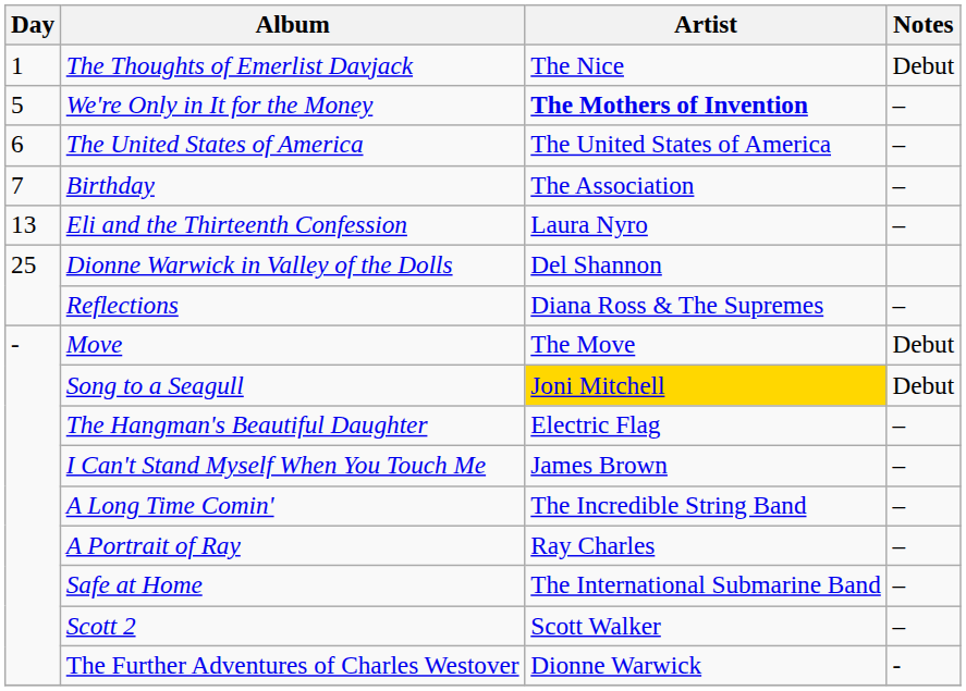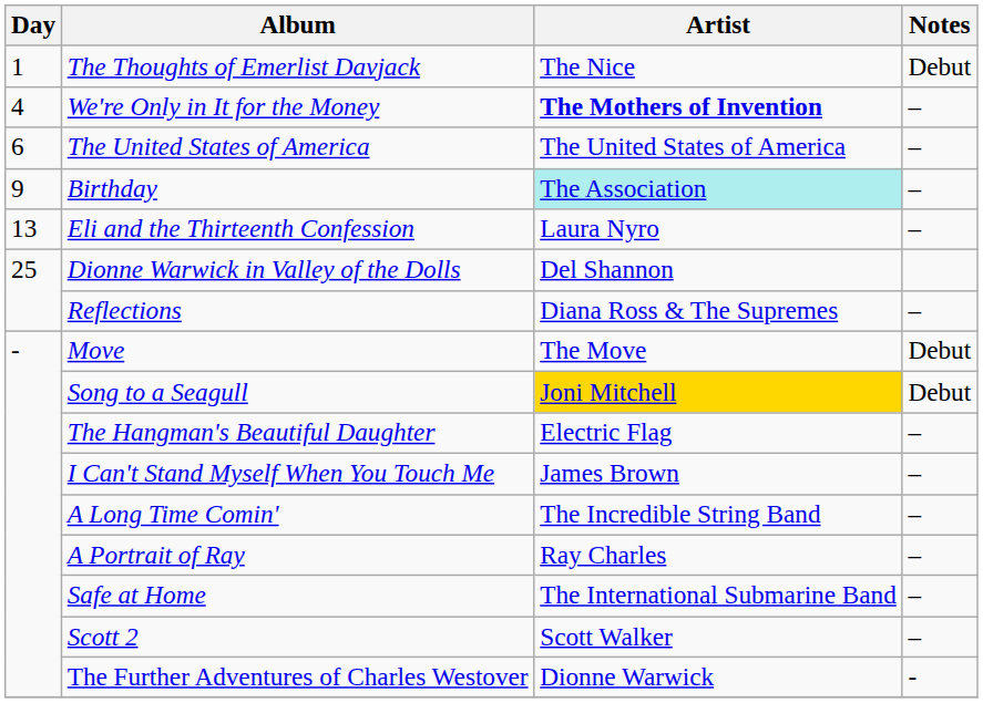 <table class="wikitable">
 <tr>
 <th>Day</th>
 <th>Album</th>
 <th>Artist</th>
 <th>Notes</th>
 </tr>
 <tr>
 <td rowspan="1" valign="top">1</td>
 <td><em><a href='#'>The Thoughts of Emerlist Davjack</a></em></td>
 <td><a href='#'>The Nice</a></td>
 <td>Debut</td>
 </tr>
 <tr>
-<td rowspan="1" valign="top">5</td>
+<td rowspan="1" valign="top">4</td>
 <td><em><a href='#'>We're Only in It for the Money</a></em></td>
 <td><strong><a href='#'>The Mothers of Invention</a></strong></td>
 <td>–</td>
 </tr>
 <tr>
 <td rowspan="1" valign="top">6</td>
 <td><em><a href='#'>The United States of America</a></em></td>
 <td><a href='#'>The United States of America</a></td>
 <td>–</td>
 </tr>
 <tr>
-<td rowspan="1" valign="top">7</td>
+<td rowspan="1" valign="top">9</td>
 <td><em><a href='#'>Birthday</a></em></td>
-<td><a href='#'>The Association</a></td>
+<td style="background: paleturquoise;"><a href='#'>The Association</a></td>
 <td>–</td>
 </tr>
 <tr>
 <td rowspan="1" valign="top">13</td>
 <td><em><a href='#'>Eli and the Thirteenth Confession</a></em></td>
 <td><a href='#'>Laura Nyro</a></td>
 <td>–</td>
 </tr>
 <tr>
 <td rowspan="2" valign="top">25</td>
 <td><em><a href='#'>Dionne Warwick in Valley of the Dolls</a></em></td>
 <td><a href='#'>Del Shannon</a></td>
 <td></td>
 </tr>
 <tr>
 <td><em><a href='#'>Reflections</a></em></td>
 <td><a href='#'>Diana Ross & The Supremes</a></td>
 <td>–</td>
 </tr>
 <tr>
 <td rowspan="9" valign="top">-</td>
 <td><em><a href='#'>Move</a></em></td>
 <td><a href='#'>The Move</a></td>
 <td>Debut</td>
 </tr>
 <tr>
 <td><em><a href='#'>Song to a Seagull</a></em></td>
 <td style="background: gold;"><a href='#'>Joni Mitchell</a></td>
 <td>Debut</td>
 </tr>
 <tr>
 <td><em><a href='#'>The Hangman's Beautiful Daughter</a></em></td>
 <td><a href='#'>Electric Flag</a></td>
 <td>–</td>
 </tr>
 <tr>
 <td><em><a href='#'>I Can't Stand Myself When You Touch Me</a></em></td>
 <td><a href='#'>James Brown</a></td>
 <td>–</td>
 </tr>
 <tr>
 <td><em><a href='#'>A Long Time Comin'</a></em></td>
 <td><a href='#'>The Incredible String Band</a></td>
 <td>–</td>
 </tr>
 <tr>
 <td><em><a href='#'>A Portrait of Ray</a></em></td>
 <td><a href='#'>Ray Charles</a></td>
 <td>–</td>
 </tr>
 <tr>
 <td><em><a href='#'>Safe at Home</a></em></td>
 <td><a href='#'>The International Submarine Band</a></td>
 <td>–</td>
 </tr>
 <tr>
 <td><em><a href='#'>Scott 2</a></em></td>
 <td><a href='#'>Scott Walker</a></td>
 <td>–</td>
 </tr>
 <tr>
 <td><a href='#'>The Further Adventures of Charles Westover</a></td>
 <td><a href='#'>Dionne Warwick</a></td>
 <td>-</td>
 </tr>
 <tr>
 </tr>
 </table>
